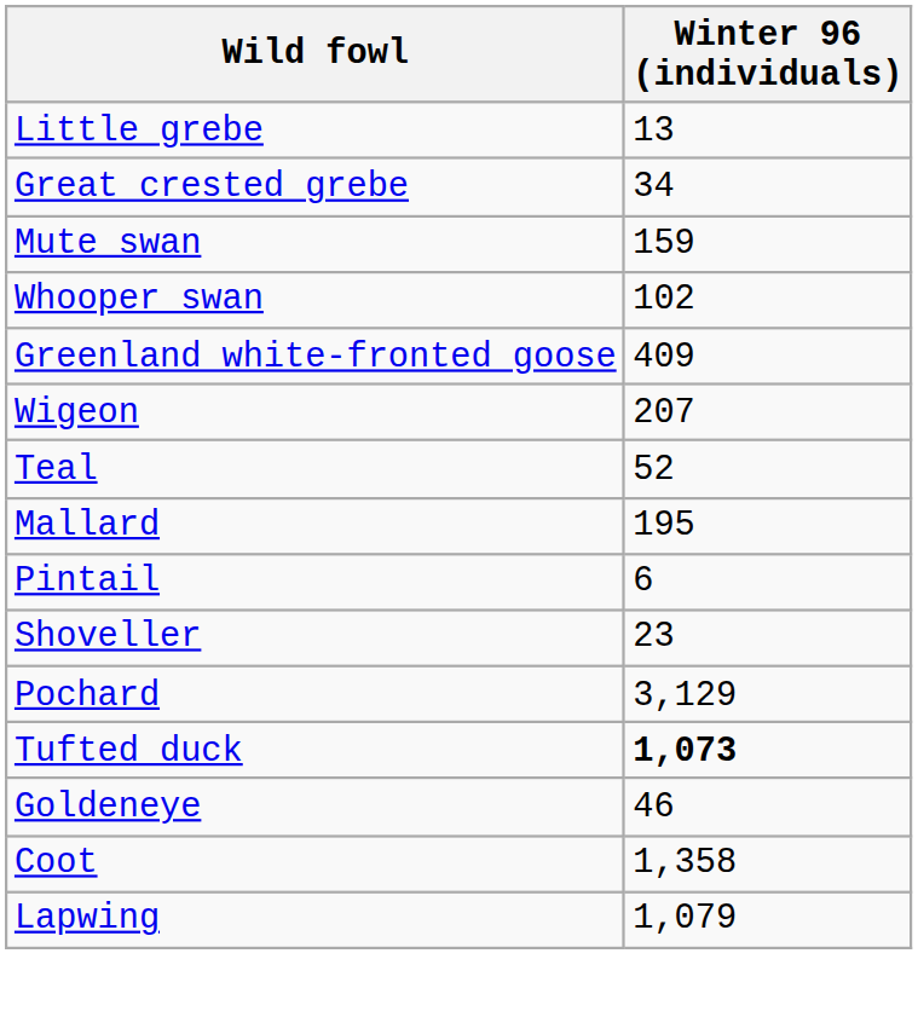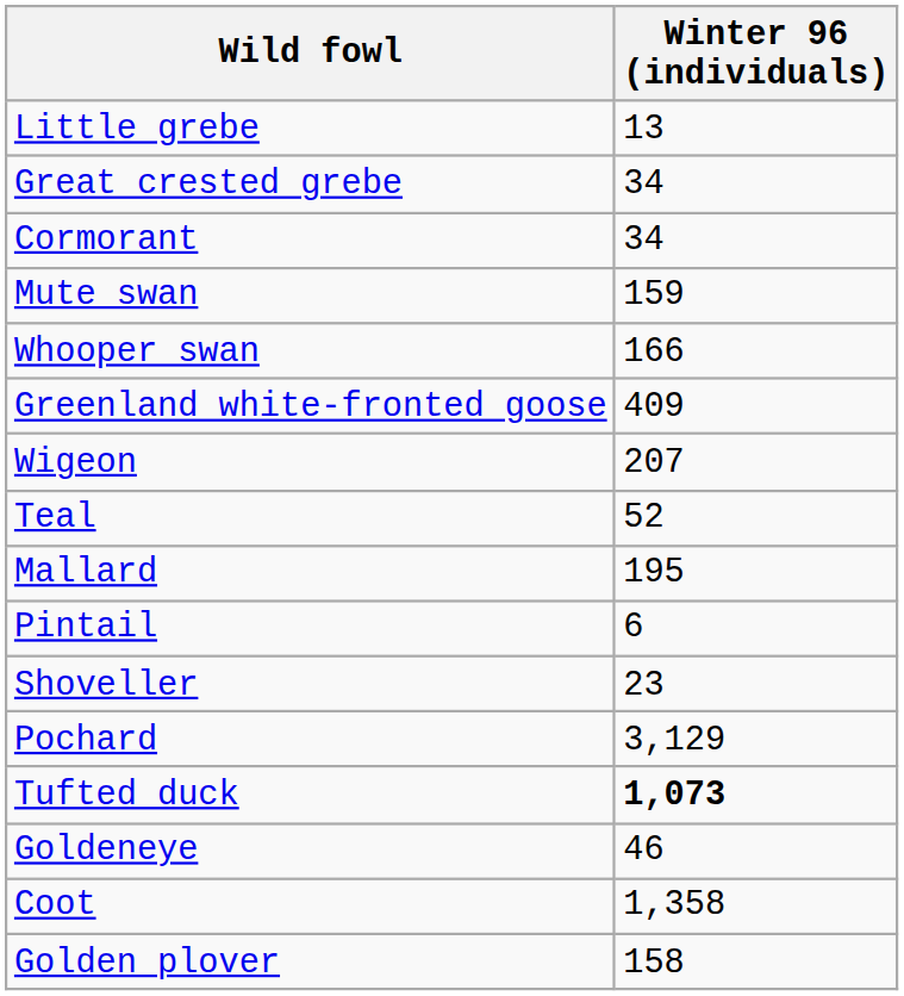 <table class="wikitable">
 <tr>
 <th>Wild fowl</th>
 <th>Winter 96<br>(individuals)</th>
 </tr>
 <tr>
 <td><a href='#'>Little grebe</a></td>
 <td>13</td>
 </tr>
 <tr>
 <td><a href='#'>Great crested grebe</a></td>
 <td>34</td>
 </tr>
 <tr>
+<td><a href='#'>Cormorant</a></td>
+<td>34</td>
+</tr>
+<tr>
 <td><a href='#'>Mute swan</a></td>
 <td>159</td>
 </tr>
 <tr>
 <td><a href='#'>Whooper swan</a></td>
-<td>102</td>
+<td>166</td>
 </tr>
 <tr>
 <td><a href='#'>Greenland white-fronted goose</a></td>
 <td>409</td>
 </tr>
 <tr>
 <td><a href='#'>Wigeon</a></td>
 <td>207</td>
 </tr>
 <tr>
 <td><a href='#'>Teal</a></td>
 <td>52</td>
 </tr>
 <tr>
 <td><a href='#'>Mallard</a></td>
 <td>195</td>
 </tr>
 <tr>
 <td><a href='#'>Pintail</a></td>
 <td>6</td>
 </tr>
 <tr>
 <td><a href='#'>Shoveller</a></td>
 <td>23</td>
 </tr>
 <tr>
 <td><a href='#'>Pochard</a></td>
 <td>3,129</td>
 </tr>
 <tr>
 <td><a href='#'>Tufted duck</a></td>
 <td><strong>1,073</strong></td>
 </tr>
 <tr>
 <td><a href='#'>Goldeneye</a></td>
 <td>46</td>
 </tr>
 <tr>
 <td><a href='#'>Coot</a></td>
 <td>1,358</td>
 </tr>
 <tr>
-<td><a href='#'>Lapwing</a></td>
-<td>1,079</td>
+<td><a href='#'>Golden plover</a></td>
+<td>158</td>
 </tr>
 </table>
